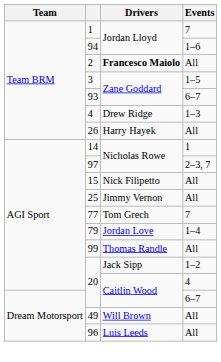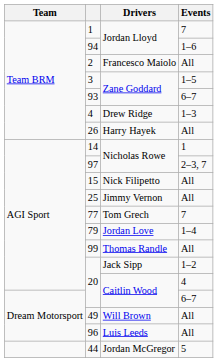 <table class="wikitable" style="font-size: 85%;">
 <tr>
 <th>Team</th>
 <th></th>
 <th>Drivers</th>
 <th>Events</th>
 </tr>
 <tr>
 <td rowspan=7><a href='#'>Team BRM</a></td>
 <td>1</td>
 <td rowspan=2>Jordan Lloyd</td>
 <td>7</td>
 </tr>
 <tr>
 <td>94</td>
 <td>1–6</td>
 </tr>
 <tr>
 <td>2</td>
-<td><strong>Francesco Maiolo</strong></td>
+<td>Francesco Maiolo</td>
 <td>All</td>
 </tr>
 <tr>
 <td>3</td>
 <td rowspan=2><a href='#'>Zane Goddard</a></td>
 <td>1–5</td>
 </tr>
 <tr>
 <td>93</td>
 <td>6–7</td>
 </tr>
 <tr>
 <td>4</td>
 <td>Drew Ridge</td>
 <td>1–3</td>
 </tr>
 <tr>
 <td>26</td>
 <td>Harry Hayek</td>
 <td>All</td>
 </tr>
 <tr>
 <td rowspan=9>AGI Sport</td>
 <td>14</td>
 <td rowspan=2>Nicholas Rowe</td>
 <td>1</td>
 </tr>
 <tr>
 <td>97</td>
 <td>2–3, 7</td>
 </tr>
 <tr>
 <td>15</td>
 <td>Nick Filipetto</td>
 <td>All</td>
 </tr>
 <tr>
 <td>25</td>
 <td>Jimmy Vernon</td>
 <td>All</td>
 </tr>
 <tr>
 <td>77</td>
 <td>Tom Grech</td>
 <td>7</td>
 </tr>
 <tr>
 <td>79</td>
 <td><a href='#'>Jordan Love</a></td>
 <td>1–4</td>
 </tr>
 <tr>
 <td>99</td>
 <td><a href='#'>Thomas Randle</a></td>
 <td>All</td>
 </tr>
 <tr>
 <td rowspan=3>20</td>
 <td>Jack Sipp</td>
 <td>1–2</td>
 </tr>
 <tr>
 <td rowspan=2><a href='#'>Caitlin Wood</a></td>
 <td>4</td>
 </tr>
 <tr>
 <td rowspan=3>Dream Motorsport</td>
 <td>6–7</td>
 </tr>
 <tr>
 <td>49</td>
 <td><a href='#'>Will Brown</a></td>
 <td>All</td>
 </tr>
 <tr>
 <td>96</td>
 <td><a href='#'>Luis Leeds</a></td>
 <td>All</td>
 </tr>
+<tr>
+<td></td>
+<td>44</td>
+<td>Jordan McGregor</td>
+<td>5</td>
+</tr>
 </table>
